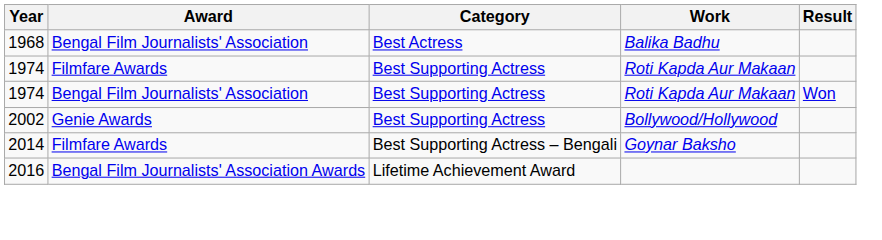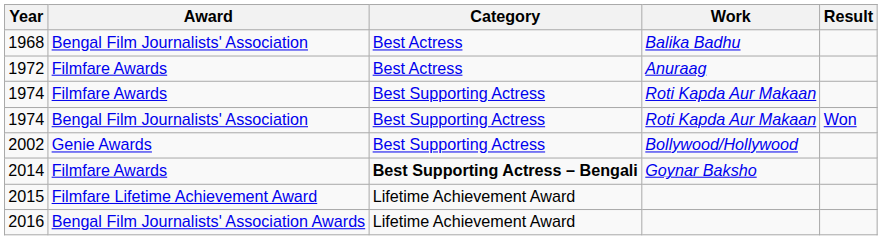 <table class="wikitable">
 <tr>
 <th>Year</th>
 <th>Award</th>
 <th>Category</th>
 <th>Work</th>
 <th>Result</th>
 </tr>
 <tr>
 <td>1968</td>
 <td><a href='#'>Bengal Film Journalists' Association</a></td>
 <td><a href='#'>Best Actress</a></td>
 <td><em><a href='#'>Balika Badhu</a></em></td>
+<td></td>
+</tr>
+<tr>
+<td>1972</td>
+<td><a href='#'>Filmfare Awards</a></td>
+<td><a href='#'>Best Actress</a></td>
+<td><em><a href='#'>Anuraag</a></em></td>
 <td></td>
 </tr>
 <tr>
 <td>1974</td>
 <td><a href='#'>Filmfare Awards</a></td>
 <td><a href='#'>Best Supporting Actress</a></td>
 <td><em><a href='#'>Roti Kapda Aur Makaan</a></em></td>
 <td></td>
 </tr>
 <tr>
 <td>1974</td>
 <td><a href='#'>Bengal Film Journalists' Association</a></td>
 <td><a href='#'>Best Supporting Actress</a></td>
 <td><em><a href='#'>Roti Kapda Aur Makaan</a></em></td>
 <td><a href='#'>Won</a></td>
 </tr>
 <tr>
 <td>2002</td>
 <td><a href='#'>Genie Awards</a></td>
 <td><a href='#'>Best Supporting Actress</a></td>
 <td><em><a href='#'>Bollywood/Hollywood</a></em></td>
 <td></td>
 </tr>
 <tr>
 <td>2014</td>
 <td><a href='#'>Filmfare Awards</a></td>
-<td>Best Supporting Actress – Bengali</td>
+<td><strong>Best Supporting Actress – Bengali</strong></td>
 <td><em><a href='#'>Goynar Baksho</a></em></td>
+<td></td>
+</tr>
+<tr>
+<td>2015</td>
+<td><a href='#'>Filmfare Lifetime Achievement Award</a></td>
+<td>Lifetime Achievement Award</td>
+<td></td>
 <td></td>
 </tr>
 <tr>
 <td>2016</td>
 <td><a href='#'>Bengal Film Journalists' Association Awards</a></td>
 <td>Lifetime Achievement Award</td>
 <td></td>
 <td></td>
 </tr>
 </table>
